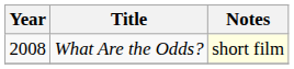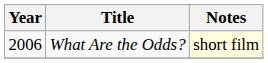 <table class="wikitable">
 <tr>
 <th>Year</th>
 <th>Title</th>
 <th>Notes</th>
 </tr>
 <tr>
-<td>2008</td>
+<td>2006</td>
 <td><em>What Are the Odds?</em></td>
 <td style="background: lightyellow;">short film</td>
 </tr>
 <tr>
 </tr>
 </table>
